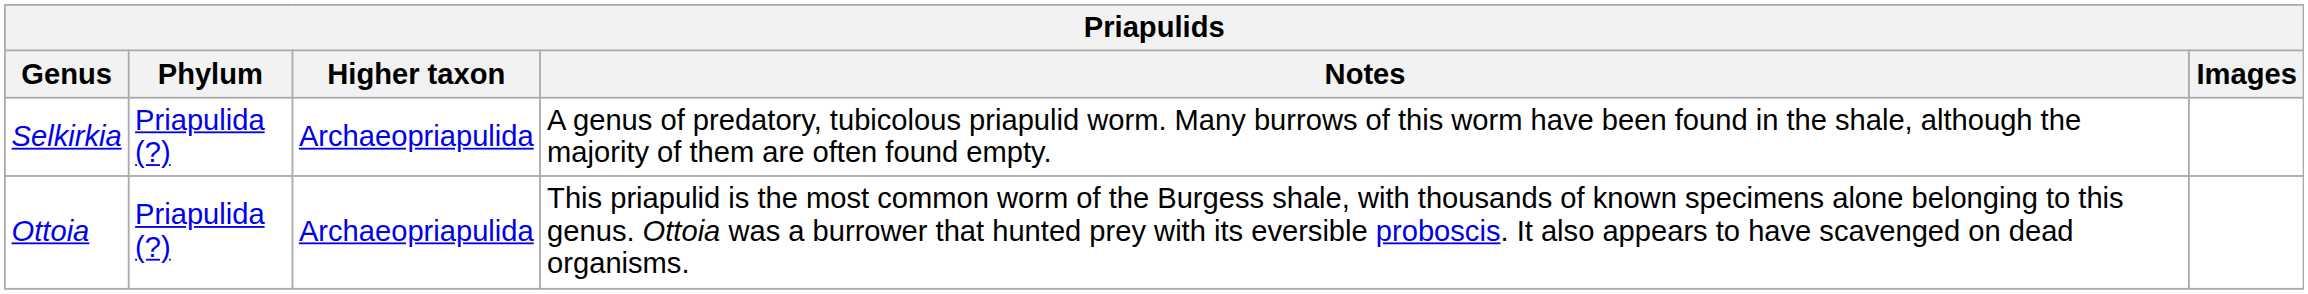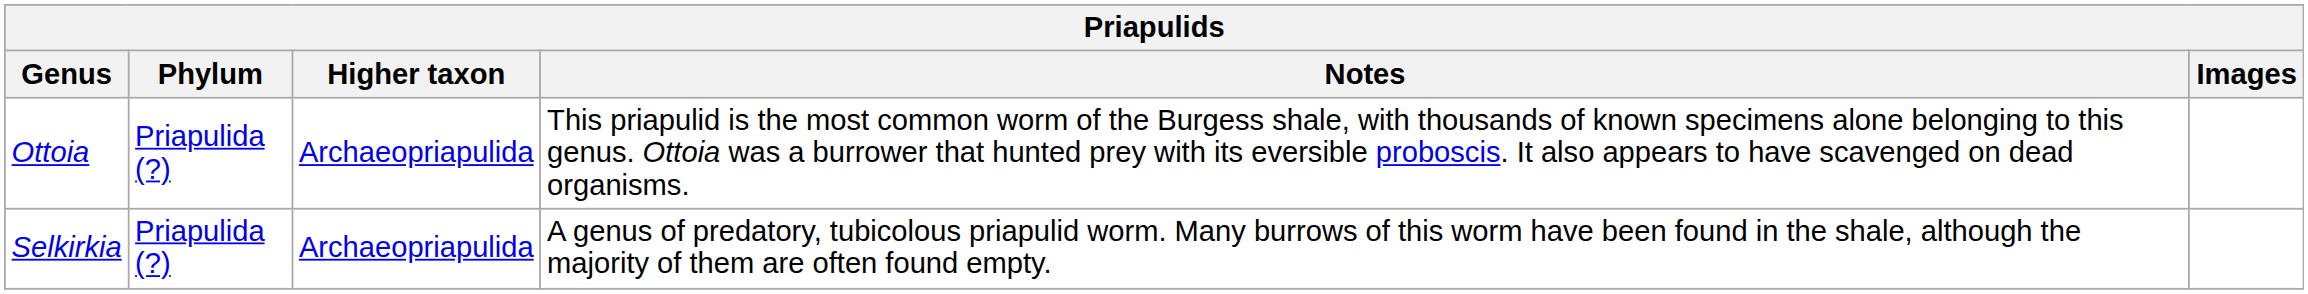 <table class="wikitable sortable" style="background:white; width:100%;">
 <tr>
 <th colspan="5" align="center">Priapulids</th>
 </tr>
 <tr>
 <th>Genus</th>
 <th>Phylum</th>
 <th>Higher taxon</th>
 <th>Notes</th>
 <th>Images</th>
 </tr>
 <tr>
+<td><em><a href='#'>Ottoia</a></em></td>
+<td><a href='#'>Priapulida (?)</a></td>
+<td><a href='#'>Archaeopriapulida</a></td>
+<td>This priapulid is the most common worm of the Burgess shale, with thousands of known specimens alone belonging to this genus. <em>Ottoia</em> was a burrower that hunted prey with its eversible <a href='#'>proboscis</a>. It also appears to have scavenged on dead organisms.</td>
+<td></td>
+</tr>
+<tr>
 <td><em><a href='#'>Selkirkia</a></em></td>
 <td><a href='#'>Priapulida (?)</a></td>
 <td><a href='#'>Archaeopriapulida</a></td>
 <td>A genus of predatory, tubicolous priapulid worm. Many burrows of this worm have been found in the shale, although the majority of them are often found empty.</td>
 <td></td>
 </tr>
-<tr>
-<td><em><a href='#'>Ottoia</a></em></td>
-<td><a href='#'>Priapulida (?)</a></td>
-<td><a href='#'>Archaeopriapulida</a></td>
-<td>This priapulid is the most common worm of the Burgess shale, with thousands of known specimens alone belonging to this genus. <em>Ottoia</em> was a burrower that hunted prey with its eversible <a href='#'>proboscis</a>. It also appears to have scavenged on dead organisms.</td>
-<td></td>
-</tr>
 </table>
